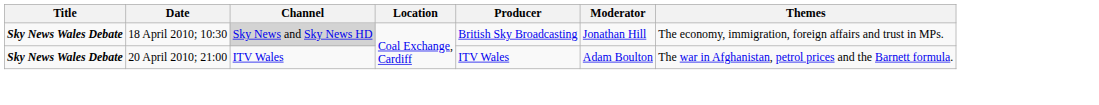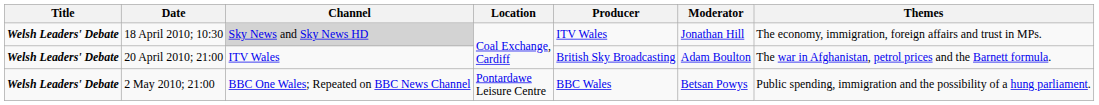 <table class="wikitable">
 <tr>
 <th>Title</th>
 <th>Date</th>
 <th>Channel</th>
 <th>Location</th>
 <th>Producer</th>
 <th>Moderator</th>
 <th>Themes</th>
 </tr>
 <tr>
-<td><strong><em>Sky News Wales Debate</em></strong></td>
+<td><strong><em>Welsh Leaders' Debate</em></strong></td>
 <td>18 April 2010; 10:30</td>
 <td style="background: lightgrey;"><a href='#'>Sky News</a> and <a href='#'>Sky News HD</a></td>
 <td rowspan="2"><div><br><a href='#'>Coal Exchange</a>,<br><a href='#'>Cardiff</a></div></td>
-<td><a href='#'>British Sky Broadcasting</a></td>
+<td><a href='#'>ITV Wales</a></td>
 <td><a href='#'>Jonathan Hill</a></td>
 <td>The economy, immigration, foreign affairs and trust in MPs.</td>
 </tr>
 <tr>
-<td><strong><em>Sky News Wales Debate</em></strong></td>
+<td><strong><em>Welsh Leaders' Debate</em></strong></td>
 <td>20 April 2010; 21:00</td>
 <td><a href='#'>ITV Wales</a></td>
-<td><a href='#'>ITV Wales</a></td>
+<td><a href='#'>British Sky Broadcasting</a></td>
 <td><a href='#'>Adam Boulton</a></td>
 <td>The <a href='#'>war in Afghanistan</a>, <a href='#'>petrol prices</a> and the <a href='#'>Barnett formula</a>.</td>
 </tr>
+<tr>
+<td><strong><em>Welsh Leaders' Debate</em></strong></td>
+<td>2 May 2010; 21:00</td>
+<td><a href='#'>BBC One Wales</a>; Repeated on <a href='#'>BBC News Channel</a></td>
+<td><div><a href='#'>Pontardawe</a><br>Leisure Centre</div></td>
+<td><a href='#'>BBC Wales</a></td>
+<td><a href='#'>Betsan Powys</a></td>
+<td>Public spending, immigration and the possibility of a <a href='#'>hung parliament</a>.</td>
+</tr>
 </table>
